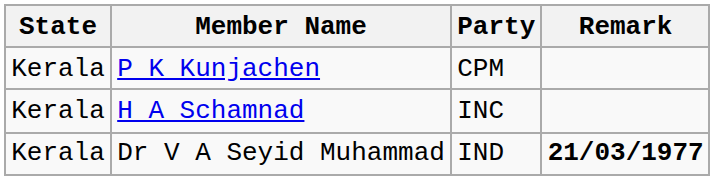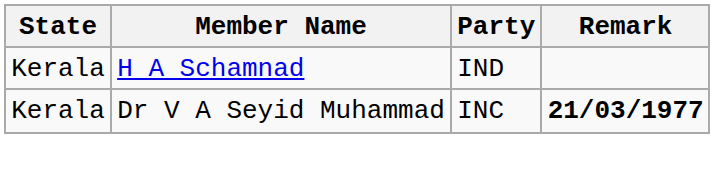 <table class="wikitable sortable">
 <tr>
 <th>State</th>
 <th>Member Name</th>
 <th>Party</th>
 <th>Remark</th>
 </tr>
 <tr>
 </tr>
 <tr>
 <td>Kerala</td>
-<td><a href='#'>P K Kunjachen</a></td>
-<td>CPM</td>
-<td></td>
-</tr>
-<tr>
-<td>Kerala</td>
 <td><a href='#'>H A Schamnad  </a></td>
-<td>INC</td>
+<td>IND</td>
 </tr>
 <tr>
 <td>Kerala</td>
 <td>Dr V A Seyid Muhammad</td>
-<td>IND</td>
+<td>INC</td>
 <td><strong>21/03/1977</strong></td>
 </tr>
 <tr>
 </tr>
 <tr>
 </tr>
 </table>
